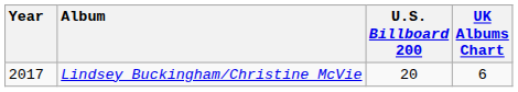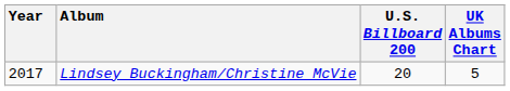 <table class="wikitable">
 <tr>
 <th style="vertical-align:top; text-align:left; width:40px;">Year</th>
 <th style="text-align:left; vertical-align:top;">Album</th>
 <th style="vertical-align:top; text-align:center; width:40px;">U.S. <a href='#'><em>Billboard</em> 200</a></th>
 <th style="vertical-align:top; text-align:center; width:40px;"><a href='#'>UK Albums Chart</a></th>
 </tr>
 <tr style="vertical-align:top;">
 <td style="text-align:left; ">2017</td>
 <td style="text-align:left; "><em><a href='#'>Lindsey Buckingham/Christine McVie</a></em></td>
 <td style="text-align:center; ">20</td>
-<td style="text-align:center; ">6</td>
+<td style="text-align:center; ">5</td>
 </tr>
 </table>
